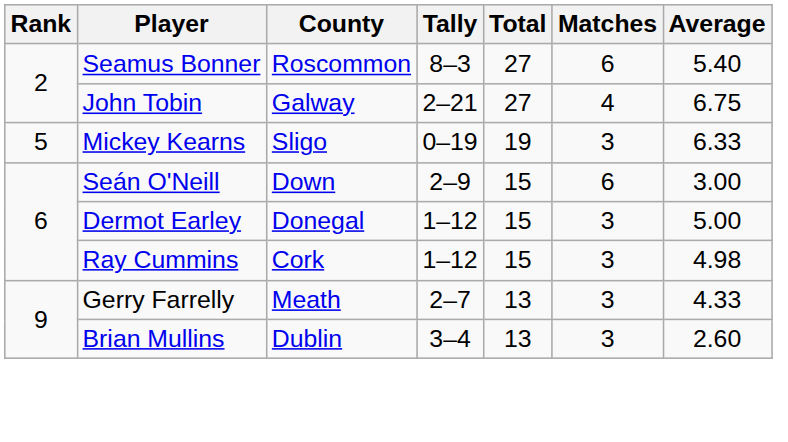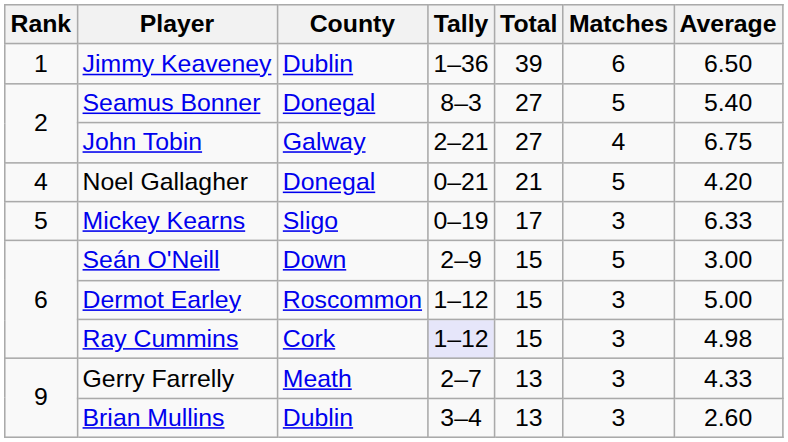 <table class="wikitable">
 <tr>
 <th>Rank</th>
 <th>Player</th>
 <th>County</th>
 <th>Tally</th>
 <th>Total</th>
 <th>Matches</th>
 <th>Average</th>
 </tr>
 <tr>
+<td rowspan=1 align=center>1</td>
+<td><a href='#'>Jimmy Keaveney</a></td>
+<td><a href='#'>Dublin</a></td>
+<td align=center>1–36</td>
+<td align=center>39</td>
+<td align=center>6</td>
+<td align=center>6.50</td>
+</tr>
+<tr>
 <td rowspan=2 align=center>2</td>
 <td><a href='#'>Seamus Bonner</a></td>
-<td><a href='#'>Roscommon</a></td>
+<td><a href='#'>Donegal</a></td>
 <td align=center>8–3</td>
 <td align=center>27</td>
-<td align=center>6</td>
+<td align=center>5</td>
 <td align=center>5.40</td>
 </tr>
 <tr>
 <td><a href='#'>John Tobin</a></td>
 <td><a href='#'>Galway</a></td>
 <td align=center>2–21</td>
 <td align=center>27</td>
 <td align=center>4</td>
 <td align=center>6.75</td>
 </tr>
 <tr>
+<td rowspan=1 align=center>4</td>
+<td>Noel Gallagher</td>
+<td><a href='#'>Donegal</a></td>
+<td align=center>0–21</td>
+<td align=center>21</td>
+<td align=center>5</td>
+<td align=center>4.20</td>
+</tr>
+<tr>
 <td rowspan=1 align=center>5</td>
 <td><a href='#'>Mickey Kearns</a></td>
 <td><a href='#'>Sligo</a></td>
 <td align=center>0–19</td>
-<td align=center>19</td>
+<td align=center>17</td>
 <td align=center>3</td>
 <td align=center>6.33</td>
 </tr>
 <tr>
 <td rowspan=3 align=center>6</td>
 <td><a href='#'>Seán O'Neill</a></td>
 <td><a href='#'>Down</a></td>
 <td align=center>2–9</td>
 <td align=center>15</td>
-<td align=center>6</td>
+<td align=center>5</td>
 <td align=center>3.00</td>
 </tr>
 <tr>
 <td><a href='#'>Dermot Earley</a></td>
-<td><a href='#'>Donegal</a></td>
+<td><a href='#'>Roscommon</a></td>
 <td align=center>1–12</td>
 <td align=center>15</td>
 <td align=center>3</td>
 <td align=center>5.00</td>
 </tr>
 <tr>
 <td><a href='#'>Ray Cummins</a></td>
 <td><a href='#'>Cork</a></td>
-<td align=center>1–12</td>
+<td align=center style="background: lavender;">1–12</td>
 <td align=center>15</td>
 <td align=center>3</td>
 <td align=center>4.98</td>
 </tr>
 <tr>
 <td rowspan=2 align=center>9</td>
 <td>Gerry Farrelly</td>
 <td><a href='#'>Meath</a></td>
 <td align=center>2–7</td>
 <td align=center>13</td>
 <td align=center>3</td>
 <td align=center>4.33</td>
 </tr>
 <tr>
 <td><a href='#'>Brian Mullins</a></td>
 <td><a href='#'>Dublin</a></td>
 <td align=center>3–4</td>
 <td align=center>13</td>
 <td align=center>3</td>
 <td align=center>2.60</td>
 </tr>
 </table>
